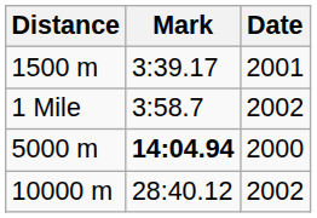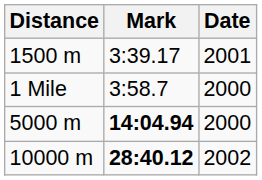 <table class="wikitable">
 <tr>
 <th>Distance</th>
 <th>Mark</th>
 <th>Date</th>
 </tr>
 <tr>
 <td>1500 m</td>
 <td>3:39.17</td>
 <td>2001</td>
 </tr>
 <tr>
 <td>1 Mile</td>
 <td>3:58.7</td>
-<td>2002</td>
+<td>2000</td>
 </tr>
 <tr>
 <td>5000 m</td>
 <td><strong>14:04.94</strong></td>
 <td>2000</td>
 </tr>
 <tr>
 <td>10000 m</td>
-<td>28:40.12</td>
+<td><strong>28:40.12</strong></td>
 <td>2002</td>
 </tr>
 </table>
